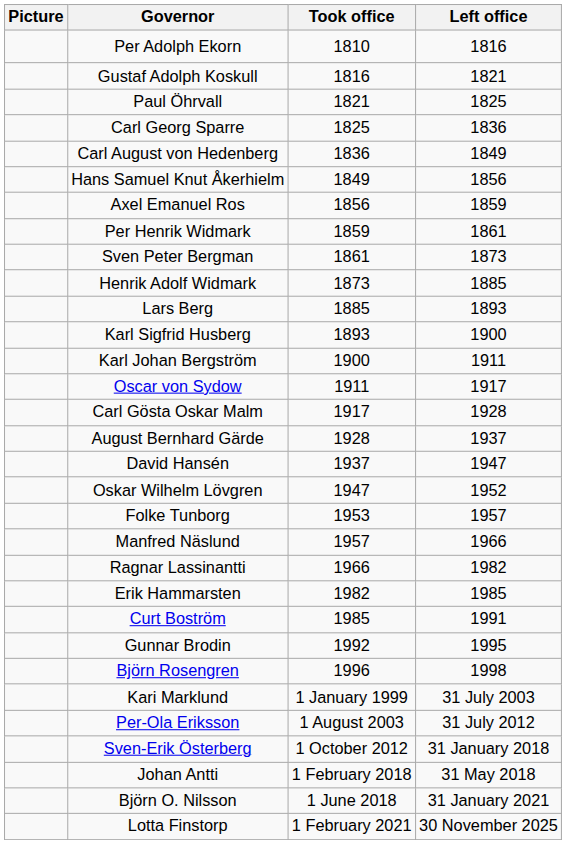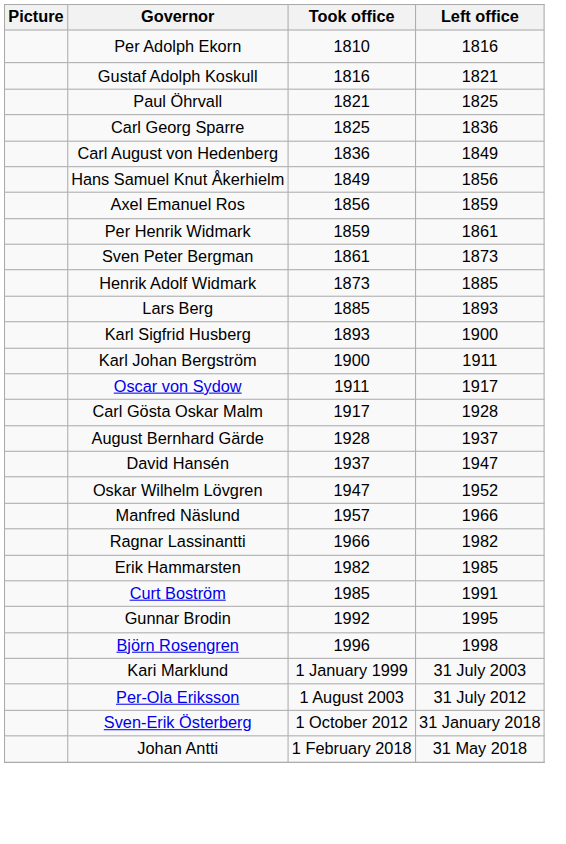 <table class="wikitable" style="text-align:center;">
 <tr>
 <th>Picture</th>
 <th>Governor</th>
 <th>Took office</th>
 <th>Left office</th>
 </tr>
 <tr style="height:2em;">
 <td></td>
 <td>Per Adolph Ekorn</td>
 <td>1810</td>
 <td>1816</td>
 </tr>
 <tr>
 <td></td>
 <td>Gustaf Adolph Koskull</td>
 <td>1816</td>
 <td>1821</td>
 </tr>
 <tr>
 <td></td>
 <td>Paul Öhrvall</td>
 <td>1821</td>
 <td>1825</td>
 </tr>
 <tr>
 <td></td>
 <td>Carl Georg Sparre</td>
 <td>1825</td>
 <td>1836</td>
 </tr>
 <tr>
 <td></td>
 <td>Carl August von Hedenberg</td>
 <td>1836</td>
 <td>1849</td>
 </tr>
 <tr>
 <td></td>
 <td>Hans Samuel Knut Åkerhielm</td>
 <td>1849</td>
 <td>1856</td>
 </tr>
 <tr>
 <td></td>
 <td>Axel Emanuel Ros</td>
 <td>1856</td>
 <td>1859</td>
 </tr>
 <tr>
 <td></td>
 <td>Per Henrik Widmark</td>
 <td>1859</td>
 <td>1861</td>
 </tr>
 <tr>
 <td></td>
 <td>Sven Peter Bergman</td>
 <td>1861</td>
 <td>1873</td>
 </tr>
 <tr>
 <td></td>
 <td>Henrik Adolf Widmark</td>
 <td>1873</td>
 <td>1885</td>
 </tr>
 <tr>
 <td></td>
 <td>Lars Berg</td>
 <td>1885</td>
 <td>1893</td>
 </tr>
 <tr>
 <td></td>
 <td>Karl Sigfrid Husberg</td>
 <td>1893</td>
 <td>1900</td>
 </tr>
 <tr>
 <td></td>
 <td>Karl Johan Bergström</td>
 <td>1900</td>
 <td>1911</td>
 </tr>
 <tr>
 <td></td>
 <td><a href='#'>Oscar von Sydow</a></td>
 <td>1911</td>
 <td>1917</td>
 </tr>
 <tr>
 <td></td>
 <td>Carl Gösta Oskar Malm</td>
 <td>1917</td>
 <td>1928</td>
 </tr>
 <tr>
 <td></td>
 <td>August Bernhard Gärde</td>
 <td>1928</td>
 <td>1937</td>
 </tr>
 <tr>
 <td></td>
 <td>David Hansén</td>
 <td>1937</td>
 <td>1947</td>
 </tr>
 <tr>
 <td></td>
 <td>Oskar Wilhelm Lövgren</td>
 <td>1947</td>
 <td>1952</td>
 </tr>
 <tr>
 <td></td>
-<td>Folke Tunborg</td>
-<td>1953</td>
-<td>1957</td>
-</tr>
-<tr>
-<td></td>
 <td>Manfred Näslund</td>
 <td>1957</td>
 <td>1966</td>
 </tr>
 <tr>
 <td></td>
 <td>Ragnar Lassinantti</td>
 <td>1966</td>
 <td>1982</td>
 </tr>
 <tr>
 <td></td>
 <td>Erik Hammarsten</td>
 <td>1982</td>
 <td>1985</td>
 </tr>
 <tr>
 <td></td>
 <td><a href='#'>Curt Boström</a></td>
 <td>1985</td>
 <td>1991</td>
 </tr>
 <tr>
 <td></td>
 <td>Gunnar Brodin</td>
 <td>1992</td>
 <td>1995</td>
 </tr>
 <tr>
 <td></td>
 <td><a href='#'>Björn Rosengren</a></td>
 <td>1996</td>
 <td>1998</td>
 </tr>
 <tr>
 <td></td>
 <td>Kari Marklund</td>
 <td>1 January 1999</td>
 <td>31 July 2003</td>
 </tr>
 <tr>
 <td></td>
 <td><a href='#'>Per-Ola Eriksson</a></td>
 <td>1 August 2003</td>
 <td>31 July 2012</td>
 </tr>
 <tr>
 <td></td>
 <td><a href='#'>Sven-Erik Österberg</a></td>
 <td>1 October 2012</td>
 <td>31 January 2018</td>
 </tr>
 <tr>
 <td></td>
 <td>Johan Antti</td>
 <td>1 February 2018</td>
 <td>31 May 2018</td>
 </tr>
 <tr>
-<td></td>
-<td>Björn O. Nilsson</td>
-<td>1 June 2018</td>
-<td>31 January 2021</td>
-</tr>
-<tr>
-<td></td>
-<td>Lotta Finstorp</td>
-<td>1 February 2021</td>
-<td>30 November 2025</td>
-</tr>
-<tr>
 </tr>
 </table>
